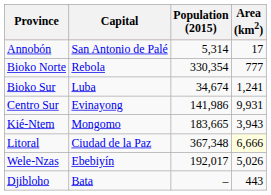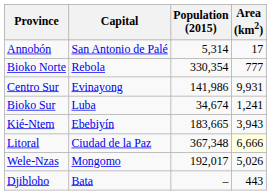 <table class="wikitable sortable">
 <tr align="center" bgcolor="#ffbbbb">
 <th>Province</th>
 <th>Capital</th>
 <th>Population<br>(2015)</th>
 <th>Area<br>(km<sup>2</sup>)</th>
 </tr>
 <tr>
 <td style="text-align: left;"><a href='#'>Annobón</a></td>
 <td style="text-align: left;"><a href='#'>San Antonio de Palé</a></td>
 <td style="text-align: right;">5,314</td>
 <td style="text-align: right;">17</td>
 </tr>
 <tr>
 <td style="text-align: left;"><a href='#'>Bioko Norte</a></td>
 <td style="text-align: leftt;"><a href='#'>Rebola</a></td>
 <td style="text-align: right;">330,354</td>
 <td style="text-align: right;">777</td>
 </tr>
 <tr>
+<td style="text-align: left;"><a href='#'>Centro Sur</a></td>
+<td style="text-align: left;"><a href='#'>Evinayong</a></td>
+<td style="text-align: right;">141,986</td>
+<td style="text-align: right;">9,931</td>
+</tr>
+<tr>
 <td style="text-align: left;"><a href='#'>Bioko Sur</a></td>
 <td style="text-align: left;"><a href='#'>Luba</a></td>
 <td style="text-align: right;">34,674</td>
 <td style="text-align: right;">1,241</td>
 </tr>
 <tr>
-<td style="text-align: left;"><a href='#'>Centro Sur</a></td>
-<td style="text-align: left;"><a href='#'>Evinayong</a></td>
-<td style="text-align: right;">141,986</td>
-<td style="text-align: right;">9,931</td>
-</tr>
-<tr>
 <td style="text-align: left;"><a href='#'>Kié-Ntem</a></td>
-<td style="text-align: left;"><a href='#'>Mongomo</a></td>
+<td style="text-align: left;"><a href='#'>Ebebiyín</a></td>
 <td style="text-align: right;">183,665</td>
 <td style="text-align: right;">3,943</td>
 </tr>
 <tr>
 <td style="text-align: left;"><a href='#'>Litoral</a></td>
 <td style="text-align: left;"><a href='#'>Ciudad de la Paz</a></td>
 <td style="text-align: right;">367,348</td>
 <td style="background: lightyellow; text-align: right;">6,666</td>
 </tr>
 <tr>
 <td style="text-align: left;"><a href='#'>Wele-Nzas</a></td>
-<td style="text-align: left;"><a href='#'>Ebebiyín</a></td>
+<td style="text-align: left;"><a href='#'>Mongomo</a></td>
 <td style="text-align: right;">192,017</td>
 <td style="text-align: right;">5,026</td>
 </tr>
 <tr>
 <td style="text-align: left;"><a href='#'>Djibloho</a></td>
 <td style="text-align: left;"><a href='#'>Bata</a></td>
 <td style="text-align: right;">–</td>
 <td style="text-align: right;">443</td>
 </tr>
 </table>
